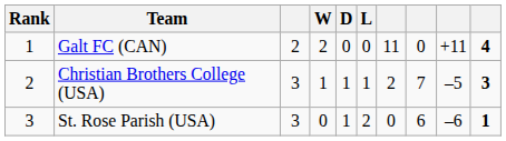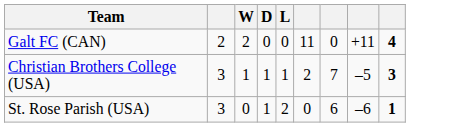 <table class="wikitable sortable" style="text-align:center">
 <tr>
-<th width=20>Rank</th>
 <th width=200>Team</th>
 <th width="20"></th>
 <th>W</th>
 <th>D</th>
 <th>L</th>
 <th width="20"></th>
 <th width="20"></th>
 <th width="20"></th>
 <th width="20"></th>
 </tr>
 <tr>
-<td>1</td>
 <td style="text-align:left;"> <a href='#'>Galt FC</a> (CAN)</td>
 <td>2</td>
 <td>2</td>
 <td>0</td>
 <td>0</td>
 <td>11</td>
 <td>0</td>
 <td>+11</td>
 <td><strong>4</strong></td>
 </tr>
 <tr>
-<td>2</td>
 <td style="text-align:left;"> <a href='#'>Christian Brothers College</a> (USA)</td>
 <td>3</td>
 <td>1</td>
 <td>1</td>
 <td>1</td>
 <td>2</td>
 <td>7</td>
 <td>–5</td>
 <td><strong>3</strong></td>
 </tr>
 <tr>
-<td>3</td>
 <td style="text-align:left;"> St. Rose Parish (USA)</td>
 <td>3</td>
 <td>0</td>
 <td>1</td>
 <td>2</td>
 <td>0</td>
 <td>6</td>
 <td>–6</td>
 <td><strong>1</strong></td>
 </tr>
 </table>
